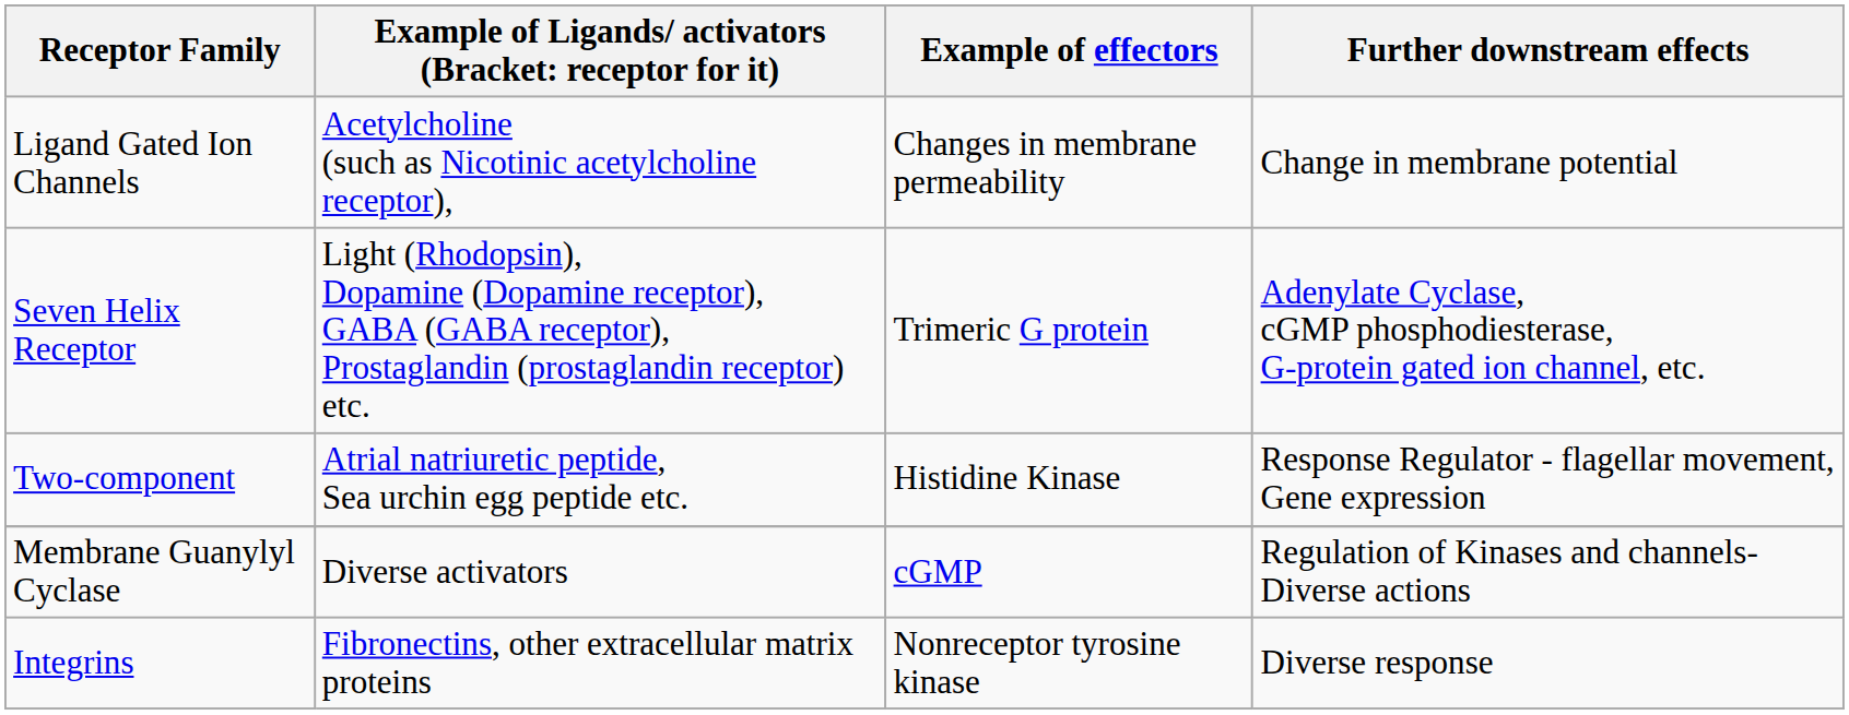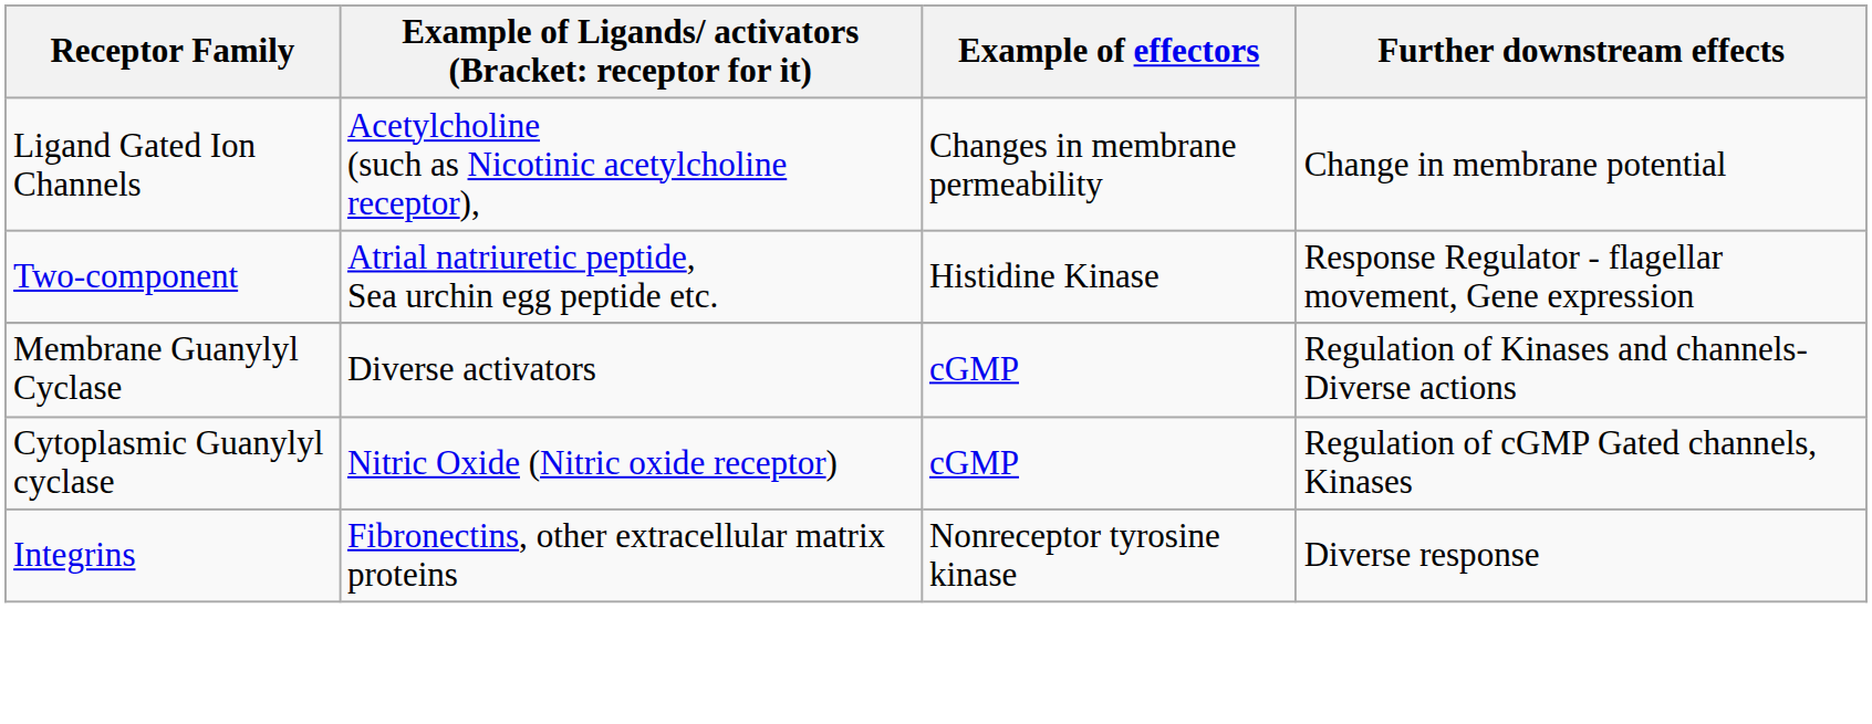 <table class="wikitable">
 <tr>
 <th>Receptor Family</th>
 <th>Example of Ligands/ activators (Bracket: receptor for it)</th>
 <th>Example of <a href='#'>effectors</a></th>
 <th>Further downstream effects</th>
 </tr>
 <tr>
 <td>Ligand Gated Ion Channels</td>
 <td><a href='#'>Acetylcholine</a> <br> (such as <a href='#'>Nicotinic acetylcholine receptor</a>),</td>
 <td>Changes in membrane permeability</td>
 <td>Change in membrane potential</td>
-</tr>
-<tr>
-<td><a href='#'>Seven Helix Receptor</a></td>
-<td>Light (<a href='#'>Rhodopsin</a>), <br> <a href='#'>Dopamine</a> (<a href='#'>Dopamine receptor</a>), <br> <a href='#'>GABA</a> (<a href='#'>GABA receptor</a>), <br> <a href='#'>Prostaglandin</a> (<a href='#'>prostaglandin receptor</a>) etc.</td>
-<td>Trimeric <a href='#'>G protein</a></td>
-<td><a href='#'>Adenylate Cyclase</a>, <br> cGMP phosphodiesterase, <br> <a href='#'>G-protein gated ion channel</a>, etc.</td>
 </tr>
 <tr>
 <td><a href='#'>Two-component</a></td>
 <td><a href='#'>Atrial natriuretic peptide</a>, <br> Sea urchin egg peptide etc.</td>
 <td>Histidine Kinase</td>
 <td>Response Regulator - flagellar movement, Gene expression</td>
 </tr>
 <tr>
 </tr>
 <tr>
 <td>Membrane Guanylyl Cyclase</td>
 <td>Diverse activators</td>
 <td><a href='#'>cGMP</a></td>
 <td>Regulation of Kinases and channels- Diverse actions</td>
 </tr>
 <tr>
+<td>Cytoplasmic Guanylyl cyclase</td>
+<td><a href='#'>Nitric Oxide</a> (<a href='#'>Nitric oxide receptor</a>)</td>
+<td><a href='#'>cGMP</a></td>
+<td>Regulation of cGMP Gated channels, Kinases</td>
+</tr>
+<tr>
 <td><a href='#'>Integrins</a></td>
 <td><a href='#'>Fibronectins</a>, other extracellular matrix proteins</td>
 <td>Nonreceptor tyrosine kinase</td>
 <td>Diverse response</td>
 </tr>
 </table>
